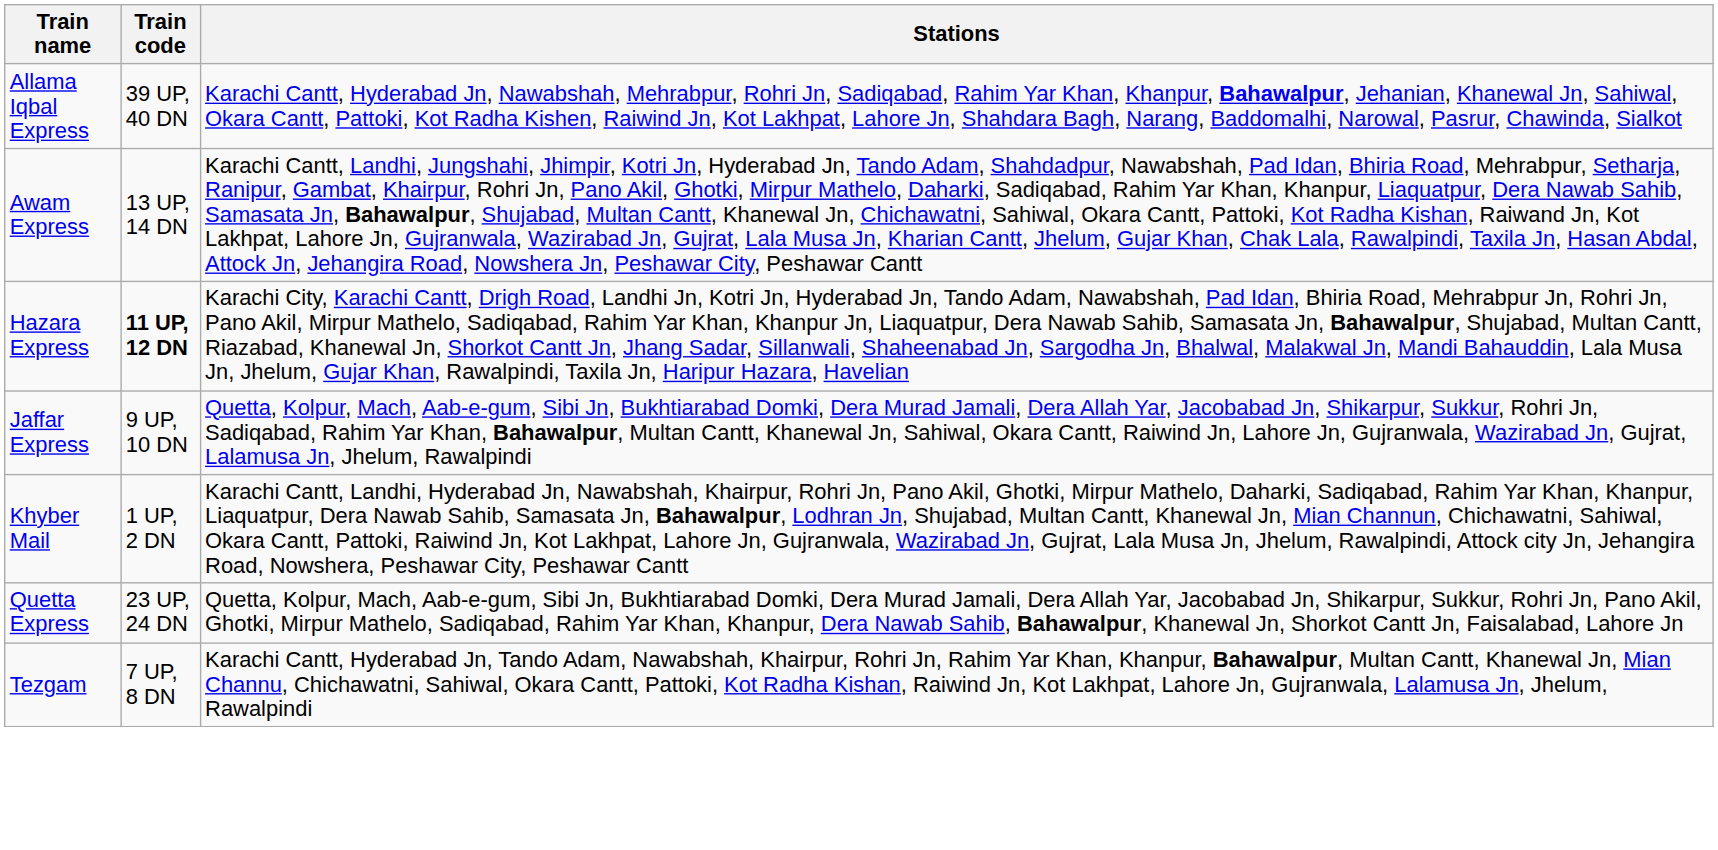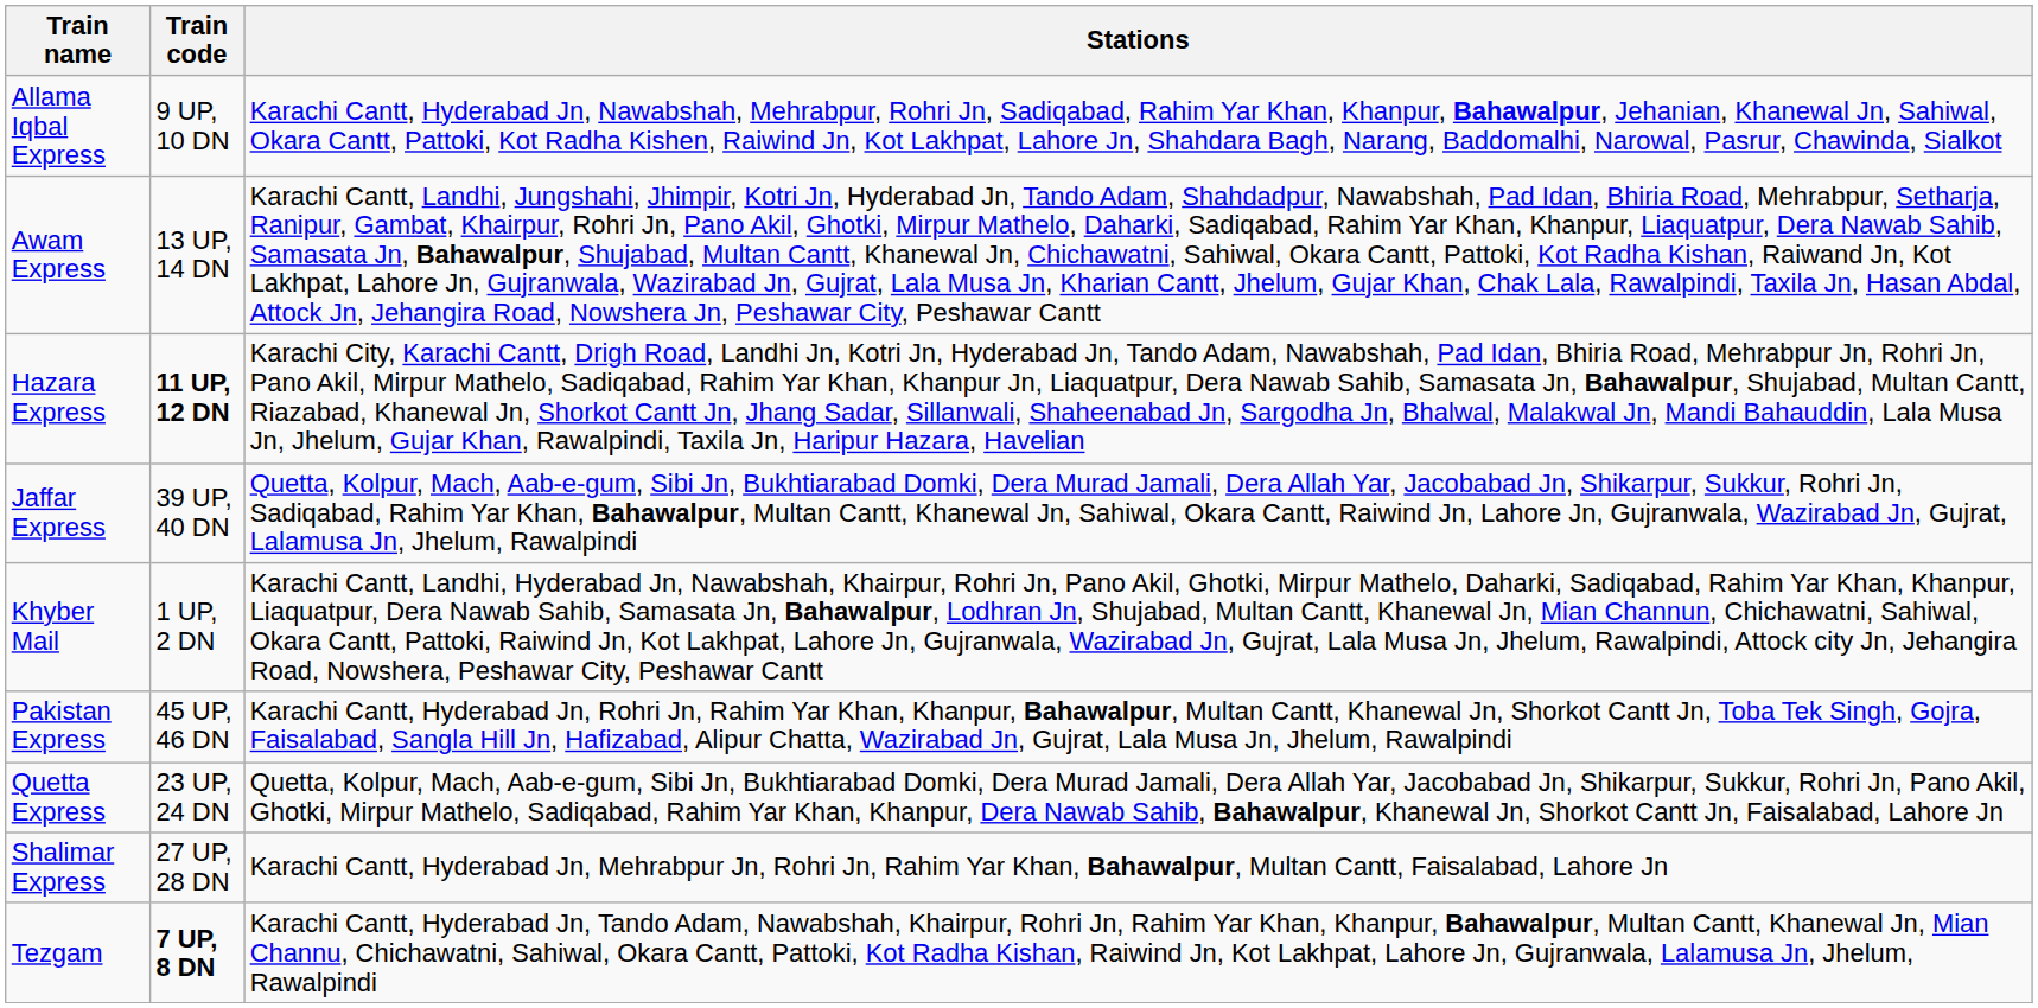 <table class="wikitable" style="text-align:left">
 <tr>
 <th>Train name</th>
 <th>Train code</th>
 <th>Stations</th>
 </tr>
 <tr>
 <td><a href='#'>Allama Iqbal Express</a></td>
-<td>39 UP, 40 DN</td>
+<td>9 UP, 10 DN</td>
 <td><a href='#'>Karachi Cantt</a>, <a href='#'>Hyderabad Jn</a>, <a href='#'>Nawabshah</a>, <a href='#'>Mehrabpur</a>, <a href='#'>Rohri Jn</a>, <a href='#'>Sadiqabad</a>, <a href='#'>Rahim Yar Khan</a>, <a href='#'>Khanpur</a>, <strong><a href='#'>Bahawalpur</a></strong>, <a href='#'>Jehanian</a>, <a href='#'>Khanewal Jn</a>, <a href='#'>Sahiwal</a>,   <a href='#'>Okara Cantt</a>, <a href='#'>Pattoki</a>, <a href='#'>Kot Radha Kishen</a>, <a href='#'>Raiwind Jn</a>, <a href='#'>Kot Lakhpat</a>, <a href='#'>Lahore Jn</a>, <a href='#'>Shahdara Bagh</a>, <a href='#'>Narang</a>, <a href='#'>Baddomalhi</a>, <a href='#'>Narowal</a>, <a href='#'>Pasrur</a>, <a href='#'>Chawinda</a>, <a href='#'>Sialkot</a></td>
 </tr>
 <tr>
 <td><a href='#'>Awam Express</a></td>
 <td>13 UP, 14 DN</td>
 <td>Karachi Cantt, <a href='#'>Landhi</a>, <a href='#'>Jungshahi</a>, <a href='#'>Jhimpir</a>, <a href='#'>Kotri Jn</a>, Hyderabad Jn, <a href='#'>Tando Adam</a>, <a href='#'>Shahdadpur</a>,  Nawabshah, <a href='#'>Pad Idan</a>, <a href='#'>Bhiria Road</a>, Mehrabpur, <a href='#'>Setharja</a>, <a href='#'>Ranipur</a>, <a href='#'>Gambat</a>, <a href='#'>Khairpur</a>, Rohri Jn, <a href='#'>Pano Akil</a>, <a href='#'>Ghotki</a>, <a href='#'>Mirpur Mathelo</a>, <a href='#'>Daharki</a>, Sadiqabad, Rahim Yar Khan, Khanpur, <a href='#'>Liaquatpur</a>, <a href='#'>Dera Nawab Sahib</a>, <a href='#'>Samasata Jn</a>, <strong>Bahawalpur</strong>, <a href='#'>Shujabad</a>,  <a href='#'>Multan Cantt</a>, Khanewal Jn, <a href='#'>Chichawatni</a>,  Sahiwal, Okara Cantt, Pattoki, <a href='#'>Kot Radha Kishan</a>, Raiwand Jn, Kot Lakhpat, Lahore Jn, <a href='#'>Gujranwala</a>, <a href='#'>Wazirabad Jn</a>, <a href='#'>Gujrat</a>, <a href='#'>Lala Musa Jn</a>, <a href='#'>Kharian Cantt</a>, <a href='#'>Jhelum</a>, <a href='#'>Gujar Khan</a>, <a href='#'>Chak Lala</a>, <a href='#'>Rawalpindi</a>, <a href='#'>Taxila Jn</a>, <a href='#'>Hasan Abdal</a>, <a href='#'>Attock Jn</a>, <a href='#'>Jehangira Road</a>, <a href='#'>Nowshera Jn</a>, <a href='#'>Peshawar City</a>, Peshawar Cantt</td>
 </tr>
 <tr>
 <td><a href='#'>Hazara Express</a></td>
 <td><strong>11 UP, 12 DN</strong></td>
 <td>Karachi City, <a href='#'>Karachi Cantt</a>, <a href='#'>Drigh Road</a>, Landhi Jn, Kotri Jn, Hyderabad Jn, Tando Adam, Nawabshah, <a href='#'>Pad Idan</a>, Bhiria Road, Mehrabpur Jn, Rohri Jn, Pano Akil, Mirpur Mathelo, Sadiqabad, Rahim Yar Khan, Khanpur Jn, Liaquatpur, Dera Nawab Sahib, Samasata Jn, <strong>Bahawalpur</strong>, Shujabad,  Multan Cantt, Riazabad, Khanewal Jn, <a href='#'>Shorkot Cantt Jn</a>, <a href='#'>Jhang Sadar</a>, <a href='#'>Sillanwali</a>,  <a href='#'>Shaheenabad Jn</a>, <a href='#'>Sargodha Jn</a>, <a href='#'>Bhalwal</a>, <a href='#'>Malakwal Jn</a>, <a href='#'>Mandi Bahauddin</a>, Lala Musa Jn, Jhelum, <a href='#'>Gujar Khan</a>, Rawalpindi, Taxila Jn, <a href='#'>Haripur Hazara</a>, <a href='#'>Havelian</a></td>
 </tr>
 <tr>
 <td><a href='#'>Jaffar Express</a></td>
-<td>9 UP, 10 DN</td>
+<td>39 UP, 40 DN</td>
 <td><a href='#'>Quetta</a>, <a href='#'>Kolpur</a>, <a href='#'>Mach</a>, <a href='#'>Aab-e-gum</a>, <a href='#'>Sibi Jn</a>, <a href='#'>Bukhtiarabad Domki</a>, <a href='#'>Dera Murad Jamali</a>, <a href='#'>Dera Allah Yar</a>, <a href='#'>Jacobabad Jn</a>, <a href='#'>Shikarpur</a>, <a href='#'>Sukkur</a>, Rohri Jn, Sadiqabad, Rahim Yar Khan, <strong>Bahawalpur</strong>, Multan Cantt, Khanewal Jn, Sahiwal, Okara Cantt, Raiwind Jn, Lahore Jn, Gujranwala, <a href='#'>Wazirabad Jn</a>, Gujrat, <a href='#'>Lalamusa Jn</a>, Jhelum, Rawalpindi</td>
 </tr>
 <tr>
 <td><a href='#'>Khyber Mail</a></td>
 <td>1 UP, 2 DN</td>
 <td>Karachi Cantt, Landhi, Hyderabad Jn, Nawabshah, Khairpur, Rohri Jn, Pano Akil, Ghotki, Mirpur Mathelo, Daharki, Sadiqabad, Rahim Yar Khan, Khanpur, Liaquatpur, Dera Nawab Sahib, Samasata Jn, <strong>Bahawalpur</strong>, <a href='#'>Lodhran Jn</a>, Shujabad, Multan Cantt, Khanewal Jn, <a href='#'>Mian Channun</a>, Chichawatni, Sahiwal, Okara Cantt, Pattoki, Raiwind Jn, Kot Lakhpat, Lahore Jn, Gujranwala, <a href='#'>Wazirabad Jn</a>, Gujrat, Lala Musa Jn, Jhelum, Rawalpindi, Attock city Jn, Jehangira Road, Nowshera,  Peshawar City, Peshawar Cantt</td>
 </tr>
 <tr>
+<td><a href='#'>Pakistan Express</a></td>
+<td>45 UP, 46 DN</td>
+<td>Karachi Cantt, Hyderabad Jn, Rohri Jn, Rahim Yar Khan, Khanpur, <strong>Bahawalpur</strong>, Multan Cantt, Khanewal Jn, Shorkot Cantt Jn, <a href='#'>Toba Tek Singh</a>, <a href='#'>Gojra</a>, <a href='#'>Faisalabad</a>, <a href='#'>Sangla Hill Jn</a>, <a href='#'>Hafizabad</a>, Alipur Chatta, <a href='#'>Wazirabad Jn</a>, Gujrat, Lala Musa Jn, Jhelum, Rawalpindi</td>
+</tr>
+<tr>
 <td><a href='#'>Quetta Express</a></td>
 <td>23 UP, 24 DN</td>
 <td>Quetta, Kolpur, Mach, Aab-e-gum, Sibi Jn, Bukhtiarabad Domki, Dera Murad Jamali, Dera Allah Yar, Jacobabad Jn, Shikarpur, Sukkur, Rohri Jn, Pano Akil, Ghotki, Mirpur Mathelo, Sadiqabad, Rahim Yar Khan, Khanpur, <a href='#'>Dera Nawab Sahib</a>, <strong>Bahawalpur</strong>, Khanewal Jn, Shorkot Cantt Jn, Faisalabad, Lahore Jn</td>
 </tr>
 <tr>
+<td><a href='#'>Shalimar Express</a></td>
+<td>27 UP, 28 DN</td>
+<td>Karachi Cantt, Hyderabad Jn, Mehrabpur Jn, Rohri Jn, Rahim Yar Khan, <strong>Bahawalpur</strong>, Multan Cantt, Faisalabad, Lahore Jn</td>
+</tr>
+<tr>
 <td><a href='#'>Tezgam</a></td>
-<td>7 UP, 8 DN</td>
+<td><strong>7 UP, 8 DN</strong></td>
 <td>Karachi Cantt, Hyderabad Jn, Tando Adam, Nawabshah, Khairpur, Rohri Jn, Rahim Yar Khan, Khanpur, <strong>Bahawalpur</strong>, Multan Cantt, Khanewal Jn, <a href='#'>Mian Channu</a>, Chichawatni, Sahiwal, Okara Cantt, Pattoki, <a href='#'>Kot Radha Kishan</a>, Raiwind Jn, Kot Lakhpat, Lahore Jn, Gujranwala, <a href='#'>Lalamusa Jn</a>, Jhelum, Rawalpindi</td>
 </tr>
 <tr>
 </tr>
 </table>
